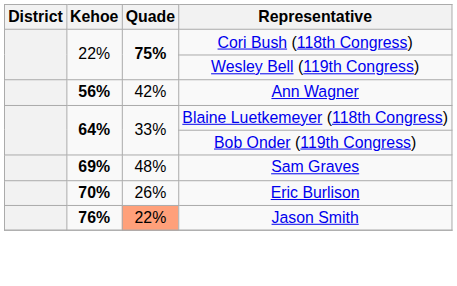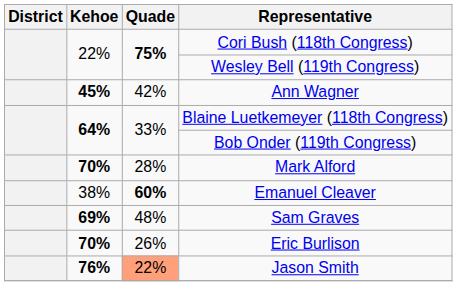 <table class=wikitable>
 <tr>
 <th>District</th>
 <th>Kehoe</th>
 <th>Quade</th>
 <th>Representative</th>
 </tr>
 <tr align=center>
 <th rowspan=2 ></th>
 <td rowspan=2>22%</td>
 <td rowspan=2><strong>75%</strong></td>
 <td><a href='#'>Cori Bush</a> (<a href='#'>118th Congress</a>)</td>
 </tr>
 <tr align=center>
 <td><a href='#'>Wesley Bell</a> (<a href='#'>119th Congress</a>)</td>
 </tr>
 <tr align=center>
 <th></th>
-<td><strong>56%</strong></td>
+<td><strong>45%</strong></td>
 <td>42%</td>
 <td><a href='#'>Ann Wagner</a></td>
 </tr>
 <tr align=center>
 <th rowspan=2 ></th>
 <td rowspan=2><strong>64%</strong></td>
 <td rowspan=2>33%</td>
 <td><a href='#'>Blaine Luetkemeyer</a> (<a href='#'>118th Congress</a>)</td>
 </tr>
 <tr align=center>
 <td><a href='#'>Bob Onder</a> (<a href='#'>119th Congress</a>)</td>
+</tr>
+<tr align=center>
+<th></th>
+<td><strong>70%</strong></td>
+<td>28%</td>
+<td><a href='#'>Mark Alford</a></td>
+</tr>
+<tr align=center>
+<th></th>
+<td>38%</td>
+<td><strong>60%</strong></td>
+<td><a href='#'>Emanuel Cleaver</a></td>
 </tr>
 <tr align=center>
 <th></th>
 <td><strong>69%</strong></td>
 <td>48%</td>
 <td><a href='#'>Sam Graves</a></td>
 </tr>
 <tr align=center>
 <th></th>
 <td><strong>70%</strong></td>
 <td>26%</td>
 <td><a href='#'>Eric Burlison</a></td>
 </tr>
 <tr align=center>
 <th></th>
 <td><strong>76%</strong></td>
 <td style="background: lightsalmon;">22%</td>
 <td><a href='#'>Jason Smith</a></td>
 </tr>
 <tr align=center>
 </tr>
 </table>
